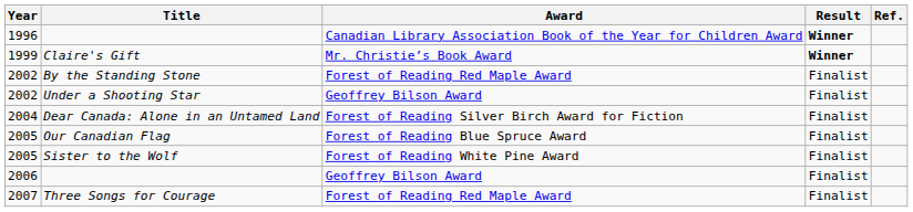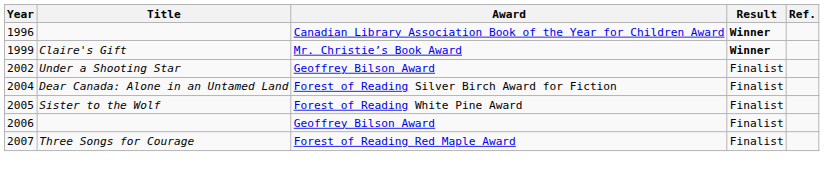 <table class="wikitable sortable mw-collapsible">
 <tr>
 <th>Year</th>
 <th>Title</th>
 <th>Award</th>
 <th>Result</th>
 <th>Ref.</th>
 </tr>
 <tr>
 <td>1996</td>
 <td></td>
 <td><a href='#'>Canadian Library Association Book of the Year for Children Award</a></td>
 <td><strong>Winner</strong></td>
 <td></td>
 </tr>
 <tr>
 <td>1999</td>
 <td><em>Claire's Gift</em></td>
 <td><a href='#'>Mr. Christie’s Book Award</a></td>
 <td><strong>Winner</strong></td>
 <td><em></em></td>
 </tr>
 <tr>
 <td>2002</td>
-<td><em>By the Standing Stone</em></td>
-<td><a href='#'>Forest of Reading Red Maple Award</a></td>
-<td>Finalist</td>
-<td></td>
-</tr>
-<tr>
-<td>2002</td>
 <td><em>Under a Shooting Star</em></td>
 <td><a href='#'>Geoffrey Bilson Award</a></td>
 <td>Finalist</td>
 <td></td>
 </tr>
 <tr>
 <td>2004</td>
 <td><em>Dear Canada: Alone in an Untamed Land</em></td>
 <td><a href='#'>Forest of Reading</a> Silver Birch Award for Fiction</td>
-<td>Finalist</td>
-<td></td>
-</tr>
-<tr>
-<td>2005</td>
-<td><em>Our Canadian Flag</em></td>
-<td><a href='#'>Forest of Reading</a> Blue Spruce Award</td>
 <td>Finalist</td>
 <td></td>
 </tr>
 <tr>
 <td>2005</td>
 <td><em>Sister to the Wolf</em></td>
 <td><a href='#'>Forest of Reading</a> White Pine Award</td>
 <td>Finalist</td>
 <td></td>
 </tr>
 <tr>
 <td>2006</td>
 <td></td>
 <td><a href='#'>Geoffrey Bilson Award</a></td>
 <td>Finalist</td>
 <td></td>
 </tr>
 <tr>
 <td>2007</td>
 <td><em>Three Songs for Courage</em></td>
 <td><a href='#'>Forest of Reading Red Maple Award</a></td>
 <td>Finalist</td>
 <td></td>
 </tr>
 </table>
